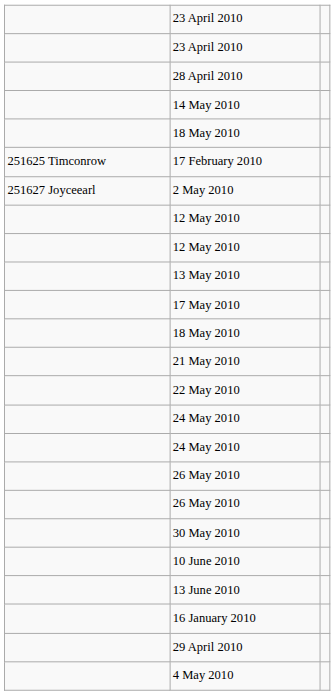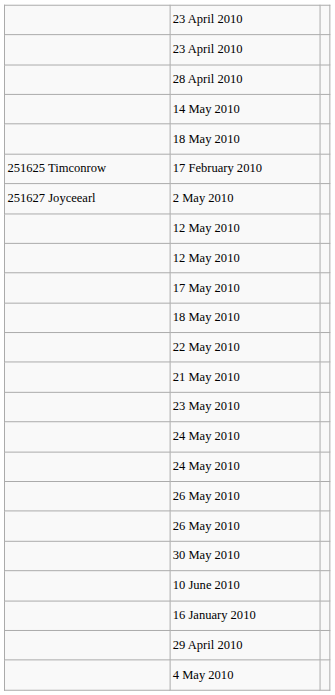 <table class="wikitable" style="font-size: 80%; float: left; width: 26em; margin-right: 1em; height: 700px">
 <tr>
 <td></td>
 <td>23 April 2010</td>
 <td></td>
 </tr>
 <tr>
 <td></td>
 <td>23 April 2010</td>
 <td></td>
 </tr>
 <tr>
 <td></td>
 <td>28 April 2010</td>
 <td></td>
 </tr>
 <tr>
 <td></td>
 <td>14 May 2010</td>
 <td></td>
 </tr>
 <tr>
 <td></td>
 <td>18 May 2010</td>
 <td></td>
 </tr>
 <tr>
 <td>251625 Timconrow</td>
 <td>17 February 2010</td>
 <td></td>
 </tr>
 <tr>
 <td>251627 Joyceearl</td>
 <td>2 May 2010</td>
 <td></td>
 </tr>
 <tr>
 <td></td>
 <td>12 May 2010</td>
 <td></td>
 </tr>
 <tr>
 <td></td>
 <td>12 May 2010</td>
 <td></td>
 </tr>
 <tr>
 <td></td>
-<td>13 May 2010</td>
-<td></td>
-</tr>
-<tr>
-<td></td>
 <td>17 May 2010</td>
 <td></td>
 </tr>
 <tr>
 <td></td>
 <td>18 May 2010</td>
 <td></td>
 </tr>
 <tr>
 <td></td>
+<td>22 May 2010</td>
+<td></td>
+</tr>
+<tr>
+<td></td>
 <td>21 May 2010</td>
 <td></td>
 </tr>
 <tr>
 <td></td>
-<td>22 May 2010</td>
+<td>23 May 2010</td>
 <td></td>
 </tr>
 <tr>
 <td></td>
 <td>24 May 2010</td>
 <td></td>
 </tr>
 <tr>
 <td></td>
 <td>24 May 2010</td>
 <td></td>
 </tr>
 <tr>
 <td></td>
 <td>26 May 2010</td>
 <td></td>
 </tr>
 <tr>
 <td></td>
 <td>26 May 2010</td>
 <td></td>
 </tr>
 <tr>
 <td></td>
 <td>30 May 2010</td>
 <td></td>
 </tr>
 <tr>
 <td></td>
 <td>10 June 2010</td>
 <td></td>
 </tr>
 <tr>
 <td></td>
-<td>13 June 2010</td>
-<td></td>
-</tr>
-<tr>
-<td></td>
 <td>16 January 2010</td>
 <td></td>
 </tr>
 <tr>
 <td></td>
 <td>29 April 2010</td>
 <td></td>
 </tr>
 <tr>
 <td></td>
 <td>4 May 2010</td>
 <td></td>
 </tr>
 </table>
